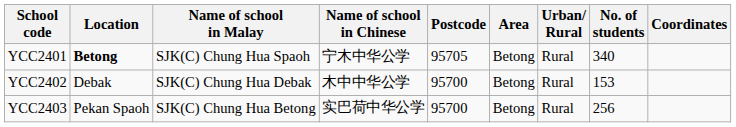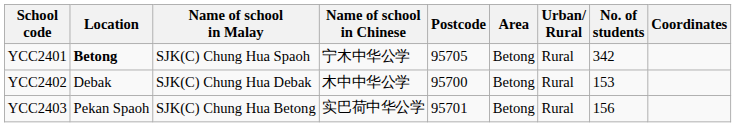 <table class="wikitable sortable">
 <tr>
 <th>School<br>code</th>
 <th>Location</th>
 <th>Name of school<br>in Malay</th>
 <th>Name of school<br>in Chinese</th>
 <th>Postcode</th>
 <th>Area</th>
 <th>Urban/<br>Rural</th>
 <th>No. of<br>students</th>
 <th>Coordinates</th>
 </tr>
 <tr>
 <td>YCC2401</td>
 <td><strong>Betong</strong></td>
 <td>SJK(C) Chung Hua Spaoh</td>
 <td>宁木中华公学</td>
 <td>95705</td>
 <td>Betong</td>
 <td>Rural</td>
-<td>340</td>
+<td>342</td>
 <td></td>
 </tr>
 <tr>
 <td>YCC2402</td>
 <td>Debak</td>
 <td>SJK(C) Chung Hua Debak</td>
 <td>木中中华公学</td>
 <td>95700</td>
 <td>Betong</td>
 <td>Rural</td>
 <td>153</td>
 <td></td>
 </tr>
 <tr>
 <td>YCC2403</td>
 <td>Pekan Spaoh</td>
 <td>SJK(C) Chung Hua Betong</td>
 <td>实巴荷中华公学</td>
-<td>95700</td>
+<td>95701</td>
 <td>Betong</td>
 <td>Rural</td>
-<td>256</td>
+<td>156</td>
 <td></td>
 </tr>
 </table>
